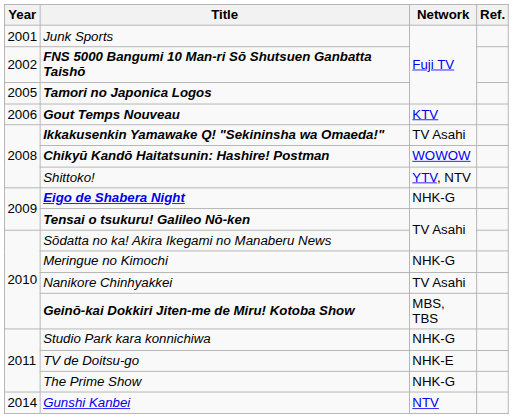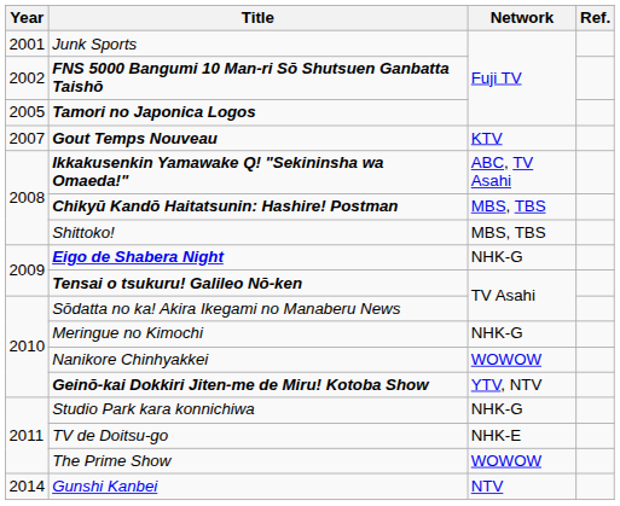 <table class="wikitable">
 <tr>
 <th>Year</th>
 <th>Title</th>
 <th>Network</th>
 <th>Ref.</th>
 </tr>
 <tr>
 <td>2001</td>
 <td><em>Junk Sports</em></td>
 <td rowspan="3"><a href='#'>Fuji TV</a></td>
 <td></td>
 </tr>
 <tr>
 <td>2002</td>
 <td><strong><em>FNS 5000 Bangumi 10 Man-ri Sō Shutsuen Ganbatta Taishō</em></strong></td>
 <td></td>
 </tr>
 <tr>
 <td>2005</td>
 <td><strong><em>Tamori no Japonica Logos</em></strong></td>
 <td></td>
 </tr>
 <tr>
-<td>2006</td>
+<td>2007</td>
 <td><strong><em>Gout Temps Nouveau</em></strong></td>
 <td><a href='#'>KTV</a></td>
 <td></td>
 </tr>
 <tr>
 <td rowspan="3">2008</td>
 <td><strong><em>Ikkakusenkin Yamawake Q! "Sekininsha wa Omaeda!"</em></strong></td>
-<td>TV Asahi</td>
+<td><a href='#'>ABC</a>, <a href='#'>TV Asahi</a></td>
 <td></td>
 </tr>
 <tr>
 <td><strong><em>Chikyū Kandō Haitatsunin: Hashire! Postman</em></strong></td>
-<td><a href='#'>WOWOW</a></td>
+<td><a href='#'>MBS</a>, <a href='#'>TBS</a></td>
 <td></td>
 </tr>
 <tr>
 <td><em>Shittoko!</em></td>
-<td><a href='#'>YTV</a>, NTV</td>
+<td>MBS, TBS</td>
 <td></td>
 </tr>
 <tr>
 <td rowspan="2">2009</td>
 <td><strong><em><a href='#'>Eigo de Shabera Night</a></em></strong></td>
 <td>NHK-G</td>
 <td></td>
 </tr>
 <tr>
 <td><strong><em>Tensai o tsukuru! Galileo Nō-ken</em></strong></td>
 <td rowspan="2">TV Asahi</td>
 <td></td>
 </tr>
 <tr>
 <td rowspan="4">2010</td>
 <td><em>Sōdatta no ka! Akira Ikegami no Manaberu News</em></td>
 <td></td>
 </tr>
 <tr>
 <td><em>Meringue no Kimochi</em></td>
 <td>NHK-G</td>
 <td></td>
 </tr>
 <tr>
 <td><em>Nanikore Chinhyakkei</em></td>
-<td>TV Asahi</td>
+<td><a href='#'>WOWOW</a></td>
 <td></td>
 </tr>
 <tr>
 <td><strong><em>Geinō-kai Dokkiri Jiten-me de Miru! Kotoba Show</em></strong></td>
-<td>MBS, TBS</td>
+<td><a href='#'>YTV</a>, NTV</td>
 <td></td>
 </tr>
 <tr>
 <td rowspan="3">2011</td>
 <td><em>Studio Park kara konnichiwa</em></td>
 <td>NHK-G</td>
 <td></td>
 </tr>
 <tr>
 <td><em>TV de Doitsu-go</em></td>
 <td>NHK-E</td>
 <td></td>
 </tr>
 <tr>
 <td><em>The Prime Show</em></td>
-<td>NHK-G</td>
+<td><a href='#'>WOWOW</a></td>
 <td></td>
 </tr>
 <tr>
 <td>2014</td>
 <td><em><a href='#'>Gunshi Kanbei</a></em></td>
 <td><a href='#'>NTV</a></td>
 <td></td>
 </tr>
 </table>
